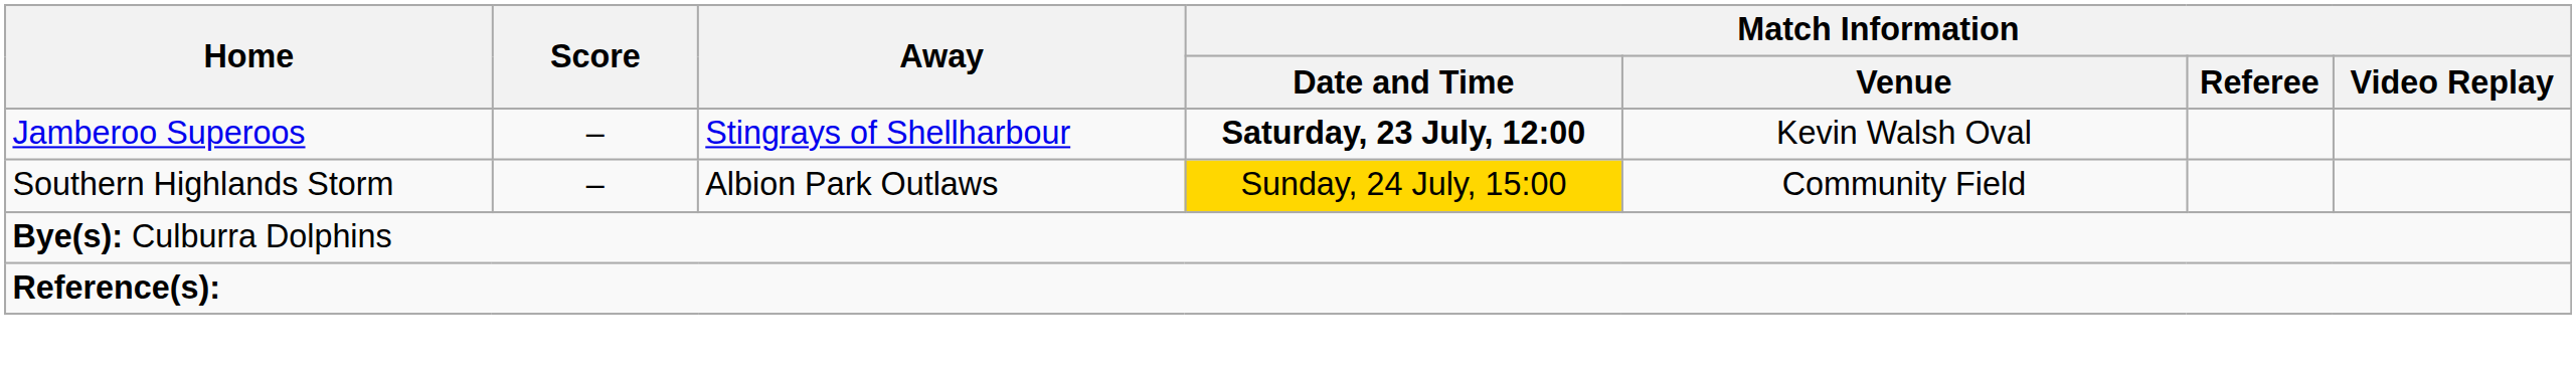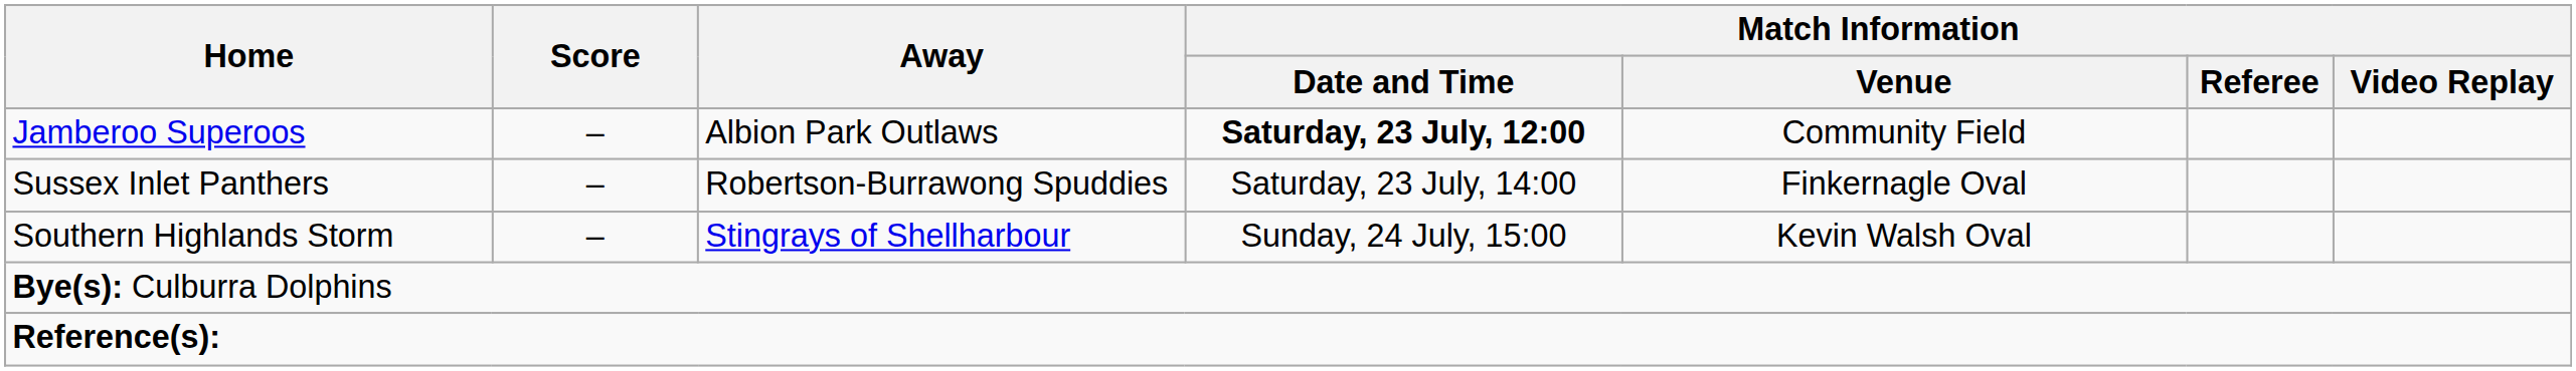 <table class="wikitable" width="100% text-align:center;">
 <tr>
 <th rowspan="2" width="19%">Home</th>
 <th rowspan="2" width="8%">Score</th>
 <th rowspan="2" width="19%">Away</th>
 <th colspan="4">Match Information</th>
 </tr>
 <tr bgcolor="#CCCCCC">
 <th width="17%">Date and Time</th>
 <th width="22%">Venue</th>
 <th>Referee</th>
 <th>Video Replay</th>
 </tr>
 <tr>
 <td> <a href='#'>Jamberoo Superoos</a></td>
 <td style="text-align:center;">–</td>
-<td> <a href='#'>Stingrays of Shellharbour</a></td>
+<td> Albion Park Outlaws</td>
 <td style="text-align:center;"><strong>Saturday, 23 July, 12:00</strong></td>
-<td style="text-align:center;">Kevin Walsh Oval</td>
+<td style="text-align:center;">Community Field</td>
+<td style="text-align:center;"></td>
+<td style="text-align:center;"></td>
+</tr>
+<tr>
+<td> Sussex Inlet Panthers</td>
+<td style="text-align:center;">–</td>
+<td> Robertson-Burrawong Spuddies</td>
+<td style="text-align:center;">Saturday, 23 July, 14:00</td>
+<td style="text-align:center;">Finkernagle Oval</td>
 <td style="text-align:center;"></td>
 <td style="text-align:center;"></td>
 </tr>
 <tr>
 <td> Southern Highlands Storm</td>
 <td style="text-align:center;">–</td>
-<td> Albion Park Outlaws</td>
-<td style="background: gold; text-align:center;">Sunday, 24 July, 15:00</td>
-<td style="text-align:center;">Community Field</td>
+<td> <a href='#'>Stingrays of Shellharbour</a></td>
+<td style="text-align:center;">Sunday, 24 July, 15:00</td>
+<td style="text-align:center;">Kevin Walsh Oval</td>
 <td style="text-align:center;"></td>
 <td style="text-align:center;"></td>
 </tr>
 <tr>
 <td colspan="7"><strong>Bye(s):</strong>  Culburra Dolphins</td>
 </tr>
 <tr>
 <td colspan="7"><strong>Reference(s):</strong></td>
 </tr>
 </table>
